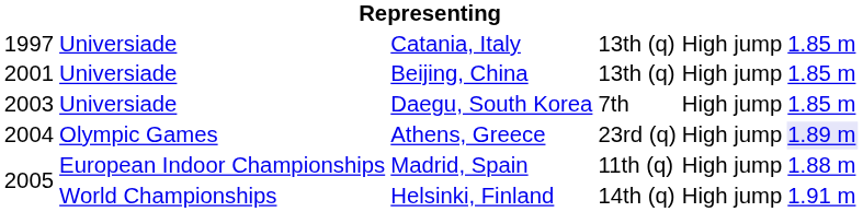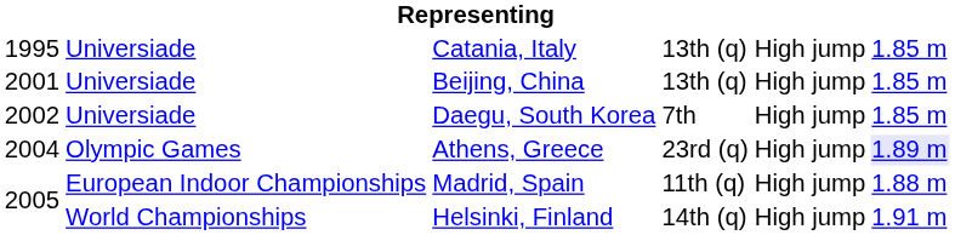 <table>
 <tr>
 <th colspan="6">Representing </th>
 </tr>
 <tr>
-<td>1997</td>
+<td>1995</td>
 <td><a href='#'>Universiade</a></td>
 <td><a href='#'>Catania, Italy</a></td>
 <td>13th (q)</td>
 <td>High jump</td>
 <td><a href='#'>1.85 m</a></td>
 </tr>
 <tr>
 <td>2001</td>
 <td><a href='#'>Universiade</a></td>
 <td><a href='#'>Beijing, China</a></td>
 <td>13th (q)</td>
 <td>High jump</td>
 <td><a href='#'>1.85 m</a></td>
 </tr>
 <tr>
-<td>2003</td>
+<td>2002</td>
 <td><a href='#'>Universiade</a></td>
 <td><a href='#'>Daegu, South Korea</a></td>
 <td>7th</td>
 <td>High jump</td>
 <td><a href='#'>1.85 m</a></td>
 </tr>
 <tr>
 <td>2004</td>
 <td><a href='#'>Olympic Games</a></td>
 <td><a href='#'>Athens, Greece</a></td>
 <td>23rd (q)</td>
 <td>High jump</td>
 <td style="background: lavender;"><a href='#'>1.89 m</a></td>
 </tr>
 <tr>
 <td rowspan=2>2005</td>
 <td><a href='#'>European Indoor Championships</a></td>
 <td><a href='#'>Madrid, Spain</a></td>
 <td>11th (q)</td>
 <td>High jump</td>
 <td><a href='#'>1.88 m</a></td>
 </tr>
 <tr>
 <td><a href='#'>World Championships</a></td>
 <td><a href='#'>Helsinki, Finland</a></td>
 <td>14th (q)</td>
 <td>High jump</td>
 <td><a href='#'>1.91 m</a></td>
 </tr>
 </table>
